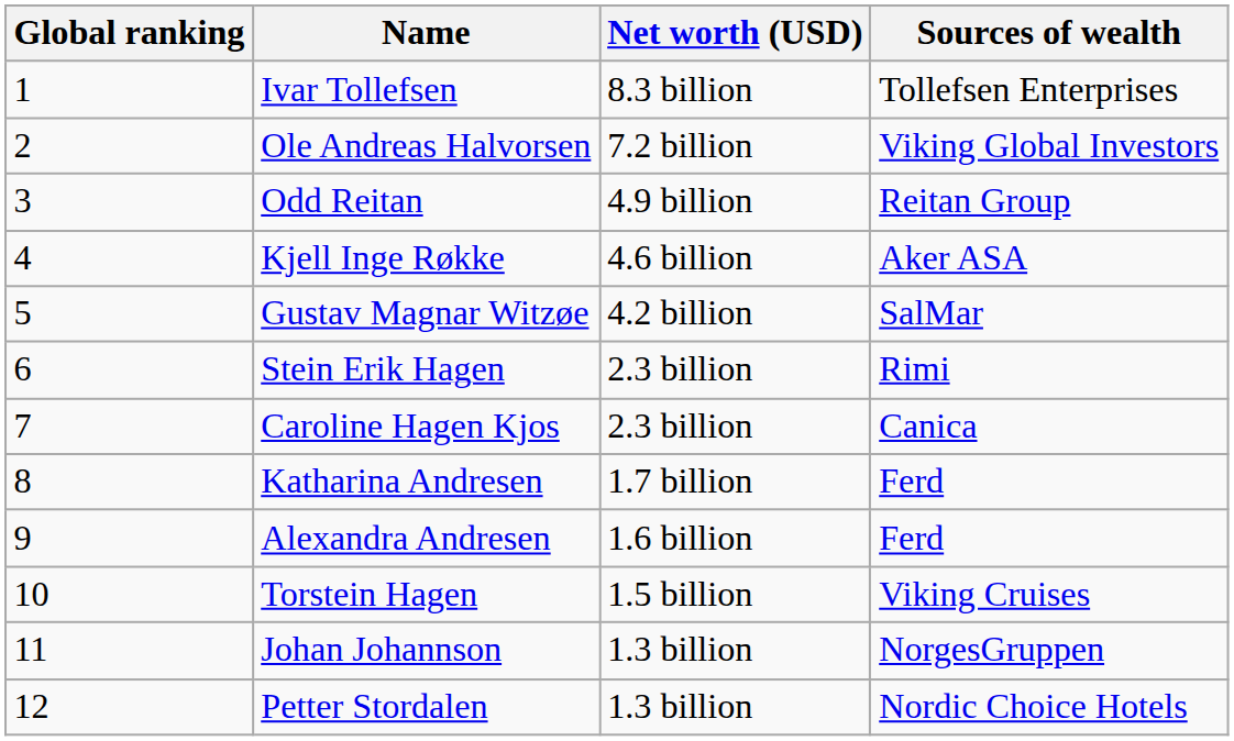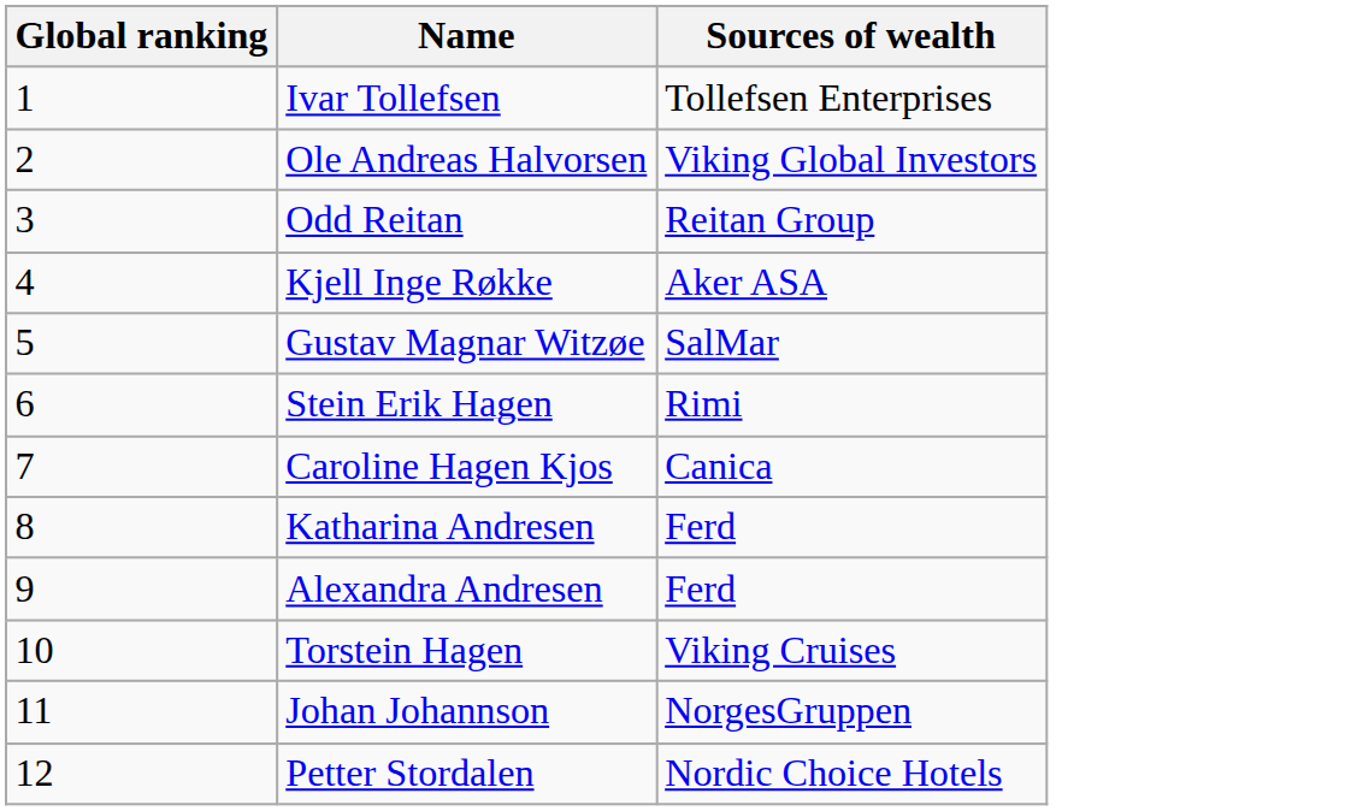 <table class="wikitable">
 <tr>
 <th>Global ranking</th>
 <th>Name</th>
-<th><a href='#'>Net worth</a> (USD)</th>
 <th>Sources of wealth</th>
 </tr>
 <tr>
 <td>1</td>
 <td><a href='#'>Ivar Tollefsen</a></td>
-<td>8.3 billion</td>
 <td>Tollefsen Enterprises</td>
 </tr>
 <tr>
 <td>2</td>
 <td><a href='#'>Ole Andreas Halvorsen</a></td>
-<td>7.2 billion</td>
 <td><a href='#'>Viking Global Investors</a></td>
 </tr>
 <tr>
 <td>3</td>
 <td><a href='#'>Odd Reitan</a></td>
-<td>4.9 billion</td>
 <td><a href='#'>Reitan Group</a></td>
 </tr>
 <tr>
 <td>4</td>
 <td><a href='#'>Kjell Inge Røkke</a></td>
-<td>4.6 billion</td>
 <td><a href='#'>Aker ASA</a></td>
 </tr>
 <tr>
 <td>5</td>
 <td><a href='#'>Gustav Magnar Witzøe</a></td>
-<td>4.2 billion</td>
 <td><a href='#'>SalMar</a></td>
 </tr>
 <tr>
 <td>6</td>
 <td><a href='#'>Stein Erik Hagen</a></td>
-<td>2.3 billion</td>
 <td><a href='#'>Rimi</a></td>
 </tr>
 <tr>
 <td>7</td>
 <td><a href='#'>Caroline Hagen Kjos</a></td>
-<td>2.3 billion</td>
 <td><a href='#'>Canica</a></td>
 </tr>
 <tr>
 <td>8</td>
 <td><a href='#'>Katharina Andresen</a></td>
-<td>1.7 billion</td>
 <td><a href='#'>Ferd</a></td>
 </tr>
 <tr>
 <td>9</td>
 <td><a href='#'>Alexandra Andresen</a></td>
-<td>1.6 billion</td>
 <td><a href='#'>Ferd</a></td>
 </tr>
 <tr>
 <td>10</td>
 <td><a href='#'>Torstein Hagen</a></td>
-<td>1.5 billion</td>
 <td><a href='#'>Viking Cruises</a></td>
 </tr>
 <tr>
 <td>11</td>
 <td><a href='#'>Johan Johannson</a></td>
-<td>1.3 billion</td>
 <td><a href='#'>NorgesGruppen</a></td>
 </tr>
 <tr>
 <td>12</td>
 <td><a href='#'>Petter Stordalen</a></td>
-<td>1.3 billion</td>
 <td><a href='#'>Nordic Choice Hotels</a></td>
 </tr>
 </table>
